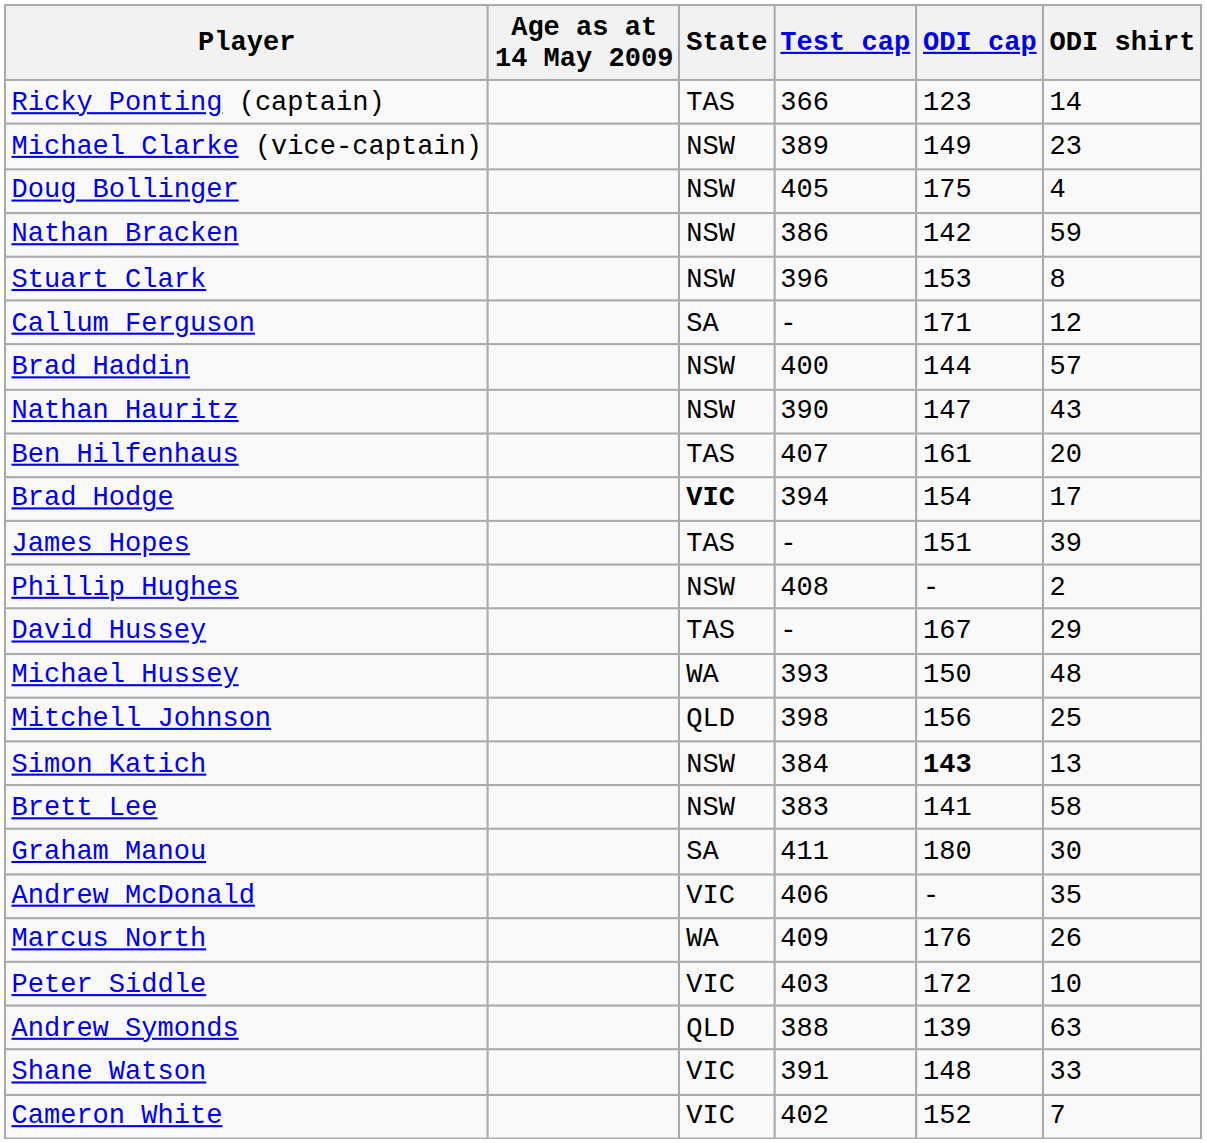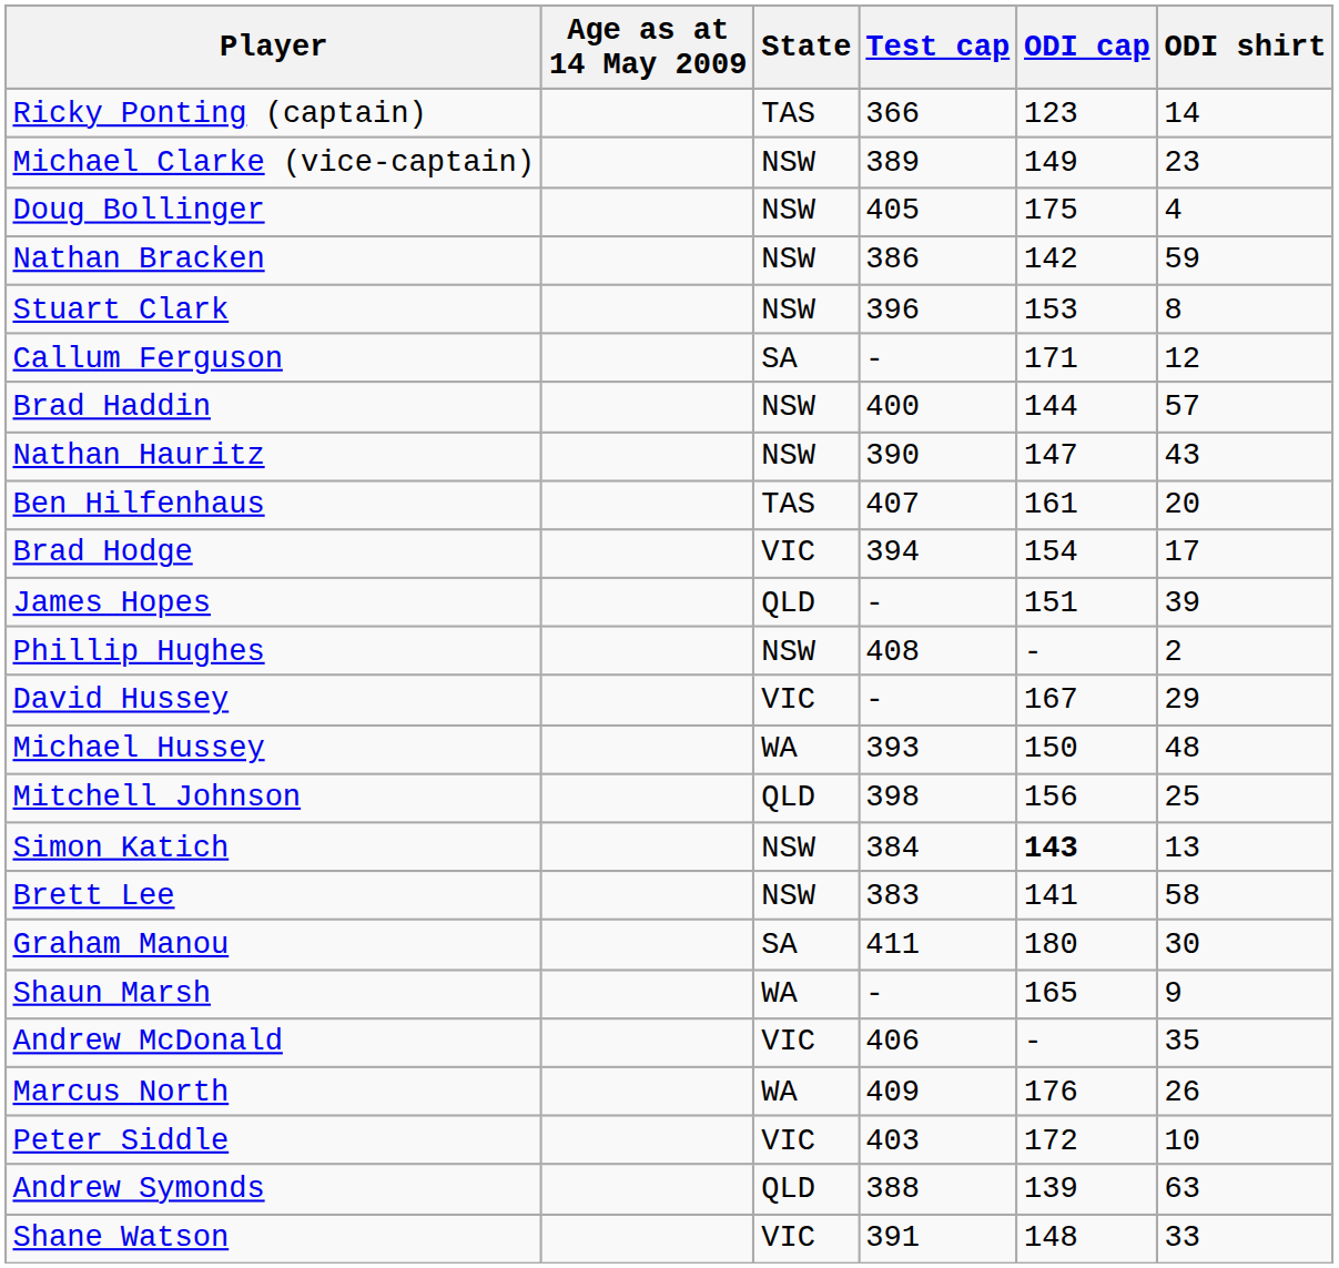 <table class="wikitable sortable">
 <tr>
 <th>Player</th>
 <th>Age as at<br>14 May 2009 </th>
 <th>State</th>
 <th><a href='#'>Test cap</a></th>
 <th><a href='#'>ODI cap</a></th>
 <th>ODI shirt</th>
 </tr>
 <tr>
 <td><a href='#'>Ricky Ponting</a> (captain)</td>
 <td></td>
 <td>TAS</td>
 <td>366</td>
 <td>123</td>
 <td>14</td>
 </tr>
 <tr>
 <td><a href='#'>Michael Clarke</a> (vice-captain)</td>
 <td></td>
 <td>NSW</td>
 <td>389</td>
 <td>149</td>
 <td>23</td>
 </tr>
 <tr>
 <td><a href='#'>Doug Bollinger</a></td>
 <td></td>
 <td>NSW</td>
 <td>405</td>
 <td>175</td>
 <td>4</td>
 </tr>
 <tr>
 <td><a href='#'>Nathan Bracken</a></td>
 <td></td>
 <td>NSW</td>
 <td>386</td>
 <td>142</td>
 <td>59</td>
 </tr>
 <tr>
 <td><a href='#'>Stuart Clark</a></td>
 <td></td>
 <td>NSW</td>
 <td>396</td>
 <td>153</td>
 <td>8</td>
 </tr>
 <tr>
 <td><a href='#'>Callum Ferguson</a></td>
 <td></td>
 <td>SA</td>
 <td>-</td>
 <td>171</td>
 <td>12</td>
 </tr>
 <tr>
 <td><a href='#'>Brad Haddin</a></td>
 <td></td>
 <td>NSW</td>
 <td>400</td>
 <td>144</td>
 <td>57</td>
 </tr>
 <tr>
 <td><a href='#'>Nathan Hauritz</a></td>
 <td></td>
 <td>NSW</td>
 <td>390</td>
 <td>147</td>
 <td>43</td>
 </tr>
 <tr>
 <td><a href='#'>Ben Hilfenhaus</a></td>
 <td></td>
 <td>TAS</td>
 <td>407</td>
 <td>161</td>
 <td>20</td>
 </tr>
 <tr>
 <td><a href='#'>Brad Hodge</a></td>
 <td></td>
-<td><strong>VIC</strong></td>
+<td>VIC</td>
 <td>394</td>
 <td>154</td>
 <td>17</td>
 </tr>
 <tr>
 <td><a href='#'>James Hopes</a></td>
 <td></td>
-<td>TAS</td>
+<td>QLD</td>
 <td>-</td>
 <td>151</td>
 <td>39</td>
 </tr>
 <tr>
 <td><a href='#'>Phillip Hughes</a></td>
 <td></td>
 <td>NSW</td>
 <td>408</td>
 <td>-</td>
 <td>2</td>
 </tr>
 <tr>
 <td><a href='#'>David Hussey</a></td>
 <td></td>
-<td>TAS</td>
+<td>VIC</td>
 <td>-</td>
 <td>167</td>
 <td>29</td>
 </tr>
 <tr>
 <td><a href='#'>Michael Hussey</a></td>
 <td></td>
 <td>WA</td>
 <td>393</td>
 <td>150</td>
 <td>48</td>
 </tr>
 <tr>
 <td><a href='#'>Mitchell Johnson</a></td>
 <td></td>
 <td>QLD</td>
 <td>398</td>
 <td>156</td>
 <td>25</td>
 </tr>
 <tr>
 <td><a href='#'>Simon Katich</a></td>
 <td></td>
 <td>NSW</td>
 <td>384</td>
 <td><strong>143</strong></td>
 <td>13</td>
 </tr>
 <tr>
 <td><a href='#'>Brett Lee</a></td>
 <td></td>
 <td>NSW</td>
 <td>383</td>
 <td>141</td>
 <td>58</td>
 </tr>
 <tr>
 <td><a href='#'>Graham Manou</a></td>
 <td></td>
 <td>SA</td>
 <td>411</td>
 <td>180</td>
 <td>30</td>
 </tr>
 <tr>
+<td><a href='#'>Shaun Marsh</a></td>
+<td></td>
+<td>WA</td>
+<td>-</td>
+<td>165</td>
+<td>9</td>
+</tr>
+<tr>
 <td><a href='#'>Andrew McDonald</a></td>
 <td></td>
 <td>VIC</td>
 <td>406</td>
 <td>-</td>
 <td>35</td>
 </tr>
 <tr>
 <td><a href='#'>Marcus North</a></td>
 <td></td>
 <td>WA</td>
 <td>409</td>
 <td>176</td>
 <td>26</td>
 </tr>
 <tr>
 <td><a href='#'>Peter Siddle</a></td>
 <td></td>
 <td>VIC</td>
 <td>403</td>
 <td>172</td>
 <td>10</td>
 </tr>
 <tr>
 <td><a href='#'>Andrew Symonds</a></td>
 <td></td>
 <td>QLD</td>
 <td>388</td>
 <td>139</td>
 <td>63</td>
 </tr>
 <tr>
 <td><a href='#'>Shane Watson</a></td>
 <td></td>
 <td>VIC</td>
 <td>391</td>
 <td>148</td>
 <td>33</td>
 </tr>
-<tr>
-<td><a href='#'>Cameron White</a></td>
-<td></td>
-<td>VIC</td>
-<td>402</td>
-<td>152</td>
-<td>7</td>
-</tr>
 </table>
